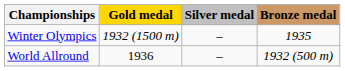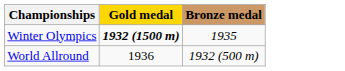 <table class="wikitable">
 <tr>
 <th>Championships</th>
 <td align=center bgcolor=gold><strong>Gold medal</strong></td>
-<td align=center bgcolor=silver><strong>Silver medal</strong></td>
 <td align=center bgcolor=cc9966><strong>Bronze medal</strong></td>
 </tr>
 <tr align="center">
 <td align="left"><a href='#'>Winter Olympics</a></td>
-<td><em>1932 (1500 m)</em></td>
-<td>–</td>
+<td><strong><em>1932 (1500 m)</em></strong></td>
 <td><em>1935</em></td>
 </tr>
 <tr align="center">
 <td align="left"><a href='#'>World Allround</a></td>
 <td>1936</td>
-<td>–</td>
 <td><em>1932 (500 m)</em></td>
 </tr>
 </table>
